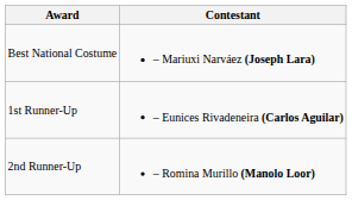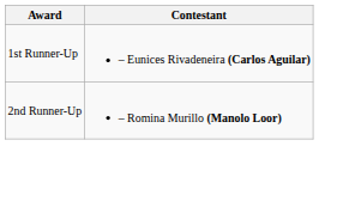 <table class="wikitable sortable" style="font-size: 95%;">
 <tr>
 <th>Award</th>
 <th>Contestant</th>
-</tr>
-<tr>
-<td>Best National Costume</td>
-<td><br><ul><li> – Mariuxi Narváez <strong>(Joseph Lara)</strong></li></ul></td>
 </tr>
 <tr>
 <td>1st Runner-Up</td>
 <td><br><ul><li> – Eunices Rivadeneira <strong>(Carlos Aguilar)</strong></li></ul></td>
 </tr>
 <tr>
 <td>2nd Runner-Up</td>
 <td><br><ul><li> – Romina Murillo <strong>(Manolo Loor)</strong></li></ul></td>
 </tr>
 </table>
